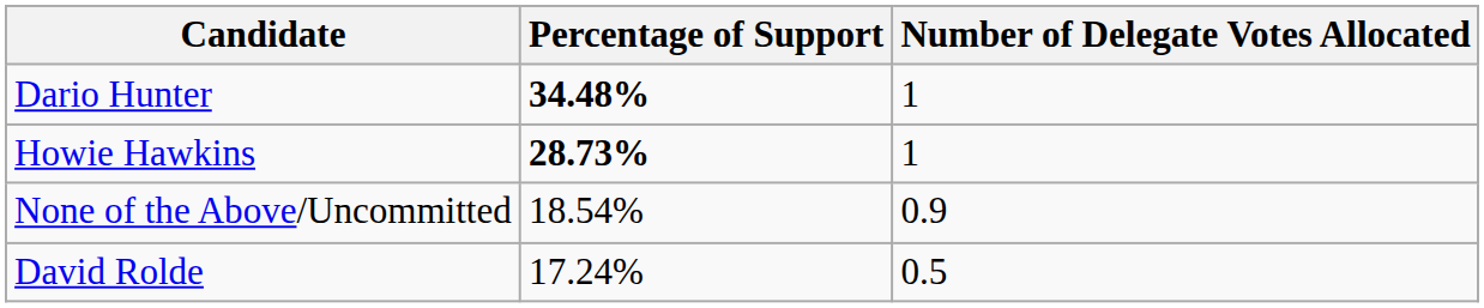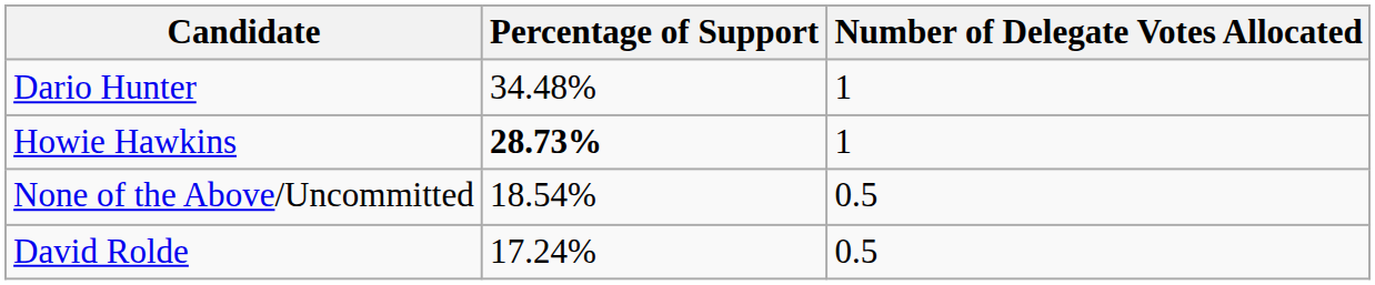 <table class="wikitable">
 <tr>
 <th>Candidate</th>
 <th>Percentage of Support</th>
 <th>Number of Delegate Votes Allocated</th>
 </tr>
 <tr>
 <td><a href='#'>Dario Hunter</a></td>
-<td><strong>34.48%</strong></td>
+<td>34.48%</td>
 <td>1</td>
 </tr>
 <tr>
 <td><a href='#'>Howie Hawkins</a></td>
 <td><strong>28.73%</strong></td>
 <td>1</td>
 </tr>
 <tr>
 <td><a href='#'>None of the Above</a>/Uncommitted</td>
 <td>18.54%</td>
-<td>0.9</td>
+<td>0.5</td>
 </tr>
 <tr>
 <td><a href='#'>David Rolde</a></td>
 <td>17.24%</td>
 <td>0.5</td>
 </tr>
 </table>
